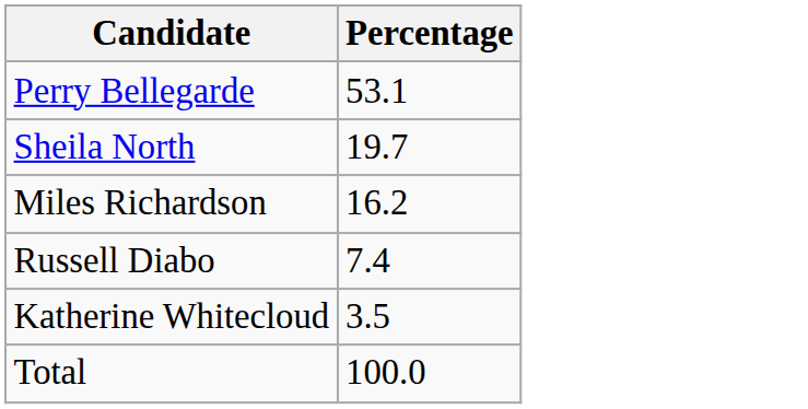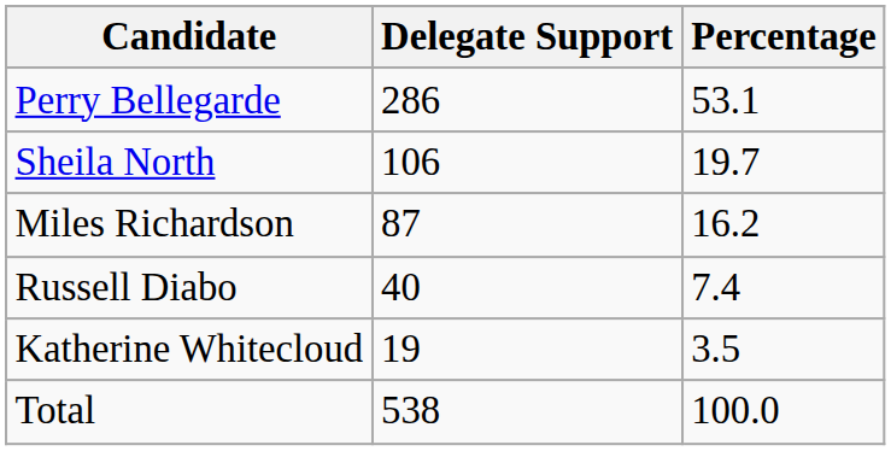 <table class="wikitable">
 <tr>
 <th>Candidate</th>
+<th>Delegate Support</th>
 <th>Percentage</th>
 </tr>
 <tr>
 <td><a href='#'>Perry Bellegarde</a></td>
+<td>286</td>
 <td>53.1</td>
 </tr>
 <tr>
 <td><a href='#'>Sheila North</a></td>
+<td>106</td>
 <td>19.7</td>
 </tr>
 <tr>
 <td>Miles Richardson</td>
+<td>87</td>
 <td>16.2</td>
 </tr>
 <tr>
 <td>Russell Diabo</td>
+<td>40</td>
 <td>7.4</td>
 </tr>
 <tr>
 <td>Katherine Whitecloud</td>
+<td>19</td>
 <td>3.5</td>
 </tr>
 <tr>
 <td>Total</td>
+<td>538</td>
 <td>100.0</td>
 </tr>
 </table>
